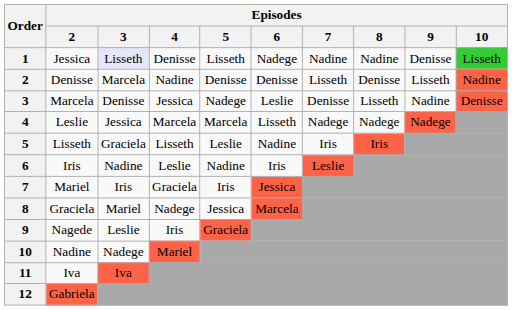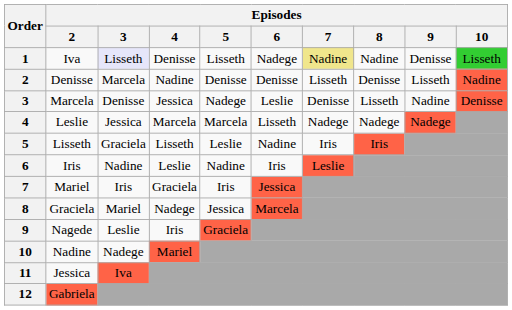 <table class="wikitable" style="text-align:center; font-size:92%">
 <tr>
 <th rowspan=2>Order</th>
 <th colspan=10>Episodes</th>
 </tr>
 <tr>
 <th width="50">2</th>
 <th width="50">3</th>
 <th width="50">4</th>
 <th width="50">5</th>
 <th width="50">6</th>
 <th width="50">7</th>
 <th width="50">8</th>
 <th width="50">9</th>
 <th width="50">10</th>
 </tr>
 <tr>
 <th>1</th>
-<td>Jessica</td>
+<td>Iva</td>
 <td style="background: lavender;">Lisseth</td>
 <td>Denisse</td>
 <td>Lisseth</td>
 <td>Nadege</td>
-<td>Nadine</td>
+<td style="background: khaki;">Nadine</td>
 <td>Nadine</td>
 <td>Denisse</td>
 <td bgcolor="limegreen">Lisseth</td>
 </tr>
 <tr>
 <th>2</th>
 <td>Denisse</td>
 <td>Marcela</td>
 <td>Nadine</td>
 <td>Denisse</td>
 <td>Denisse</td>
 <td>Lisseth</td>
 <td>Denisse</td>
 <td>Lisseth</td>
 <td bgcolor="tomato">Nadine</td>
 </tr>
 <tr>
 <th>3</th>
 <td>Marcela</td>
 <td>Denisse</td>
 <td>Jessica</td>
 <td>Nadege</td>
 <td>Leslie</td>
 <td>Denisse</td>
 <td>Lisseth</td>
 <td>Nadine</td>
 <td bgcolor="tomato">Denisse</td>
 </tr>
 <tr>
 <th>4</th>
 <td>Leslie</td>
 <td>Jessica</td>
 <td>Marcela</td>
 <td>Marcela</td>
 <td>Lisseth</td>
 <td>Nadege</td>
 <td>Nadege</td>
 <td bgcolor="tomato">Nadege</td>
 <td bgcolor="darkgray"></td>
 </tr>
 <tr>
 <th>5</th>
 <td>Lisseth</td>
 <td>Graciela</td>
 <td>Lisseth</td>
 <td>Leslie</td>
 <td>Nadine</td>
 <td>Iris</td>
 <td bgcolor="tomato">Iris</td>
 <td bgcolor="darkgray" colspan=2></td>
 </tr>
 <tr>
 <th>6</th>
 <td>Iris</td>
 <td>Nadine</td>
 <td>Leslie</td>
 <td>Nadine</td>
 <td>Iris</td>
 <td bgcolor="tomato">Leslie</td>
 <td bgcolor="darkgray" colspan=3></td>
 </tr>
 <tr>
 <th>7</th>
 <td>Mariel</td>
 <td>Iris</td>
 <td>Graciela</td>
 <td>Iris</td>
 <td bgcolor="tomato">Jessica</td>
 <td bgcolor="darkgray" colspan=4></td>
 </tr>
 <tr>
 <th>8</th>
 <td>Graciela</td>
 <td>Mariel</td>
 <td>Nadege</td>
 <td>Jessica</td>
 <td bgcolor="tomato">Marcela</td>
 <td bgcolor="darkgray" colspan=4></td>
 </tr>
 <tr>
 <th>9</th>
 <td>Nagede</td>
 <td>Leslie</td>
 <td>Iris</td>
 <td style="background:tomato;">Graciela</td>
 <td bgcolor="darkgray" colspan=5></td>
 </tr>
 <tr>
 <th>10</th>
 <td>Nadine</td>
 <td>Nadege</td>
 <td bgcolor="tomato">Mariel</td>
 <td bgcolor="darkgray" colspan=6></td>
 </tr>
 <tr>
 <th>11</th>
-<td>Iva</td>
+<td>Jessica</td>
 <td bgcolor="tomato">Iva</td>
 <td bgcolor="darkgray" colspan=7></td>
 </tr>
 <tr>
 <th>12</th>
 <td bgcolor="tomato">Gabriela</td>
 <td bgcolor="darkgray" colspan=8></td>
 </tr>
 </table>
